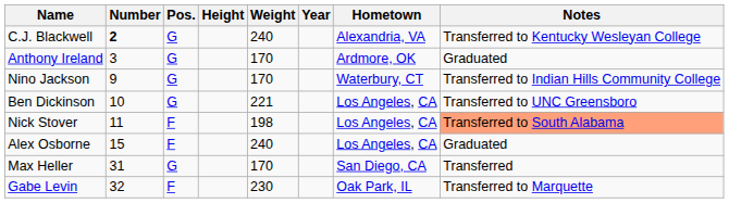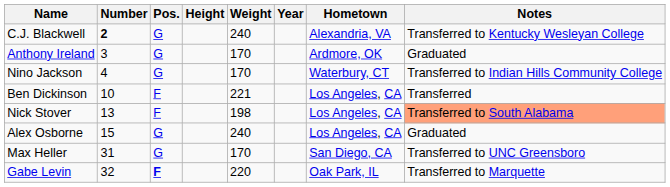 <table class="wikitable sortable" border="1">
 <tr>
 <th>Name</th>
 <th>Number</th>
 <th>Pos.</th>
 <th>Height</th>
 <th>Weight</th>
 <th>Year</th>
 <th>Hometown</th>
 <th class="unsortable">Notes</th>
 </tr>
 <tr>
 <td>C.J. Blackwell</td>
 <td><strong>2</strong></td>
 <td><a href='#'>G</a></td>
 <td></td>
 <td>240</td>
 <td></td>
 <td><a href='#'>Alexandria, VA</a></td>
 <td>Transferred to <a href='#'>Kentucky Wesleyan College</a></td>
 </tr>
 <tr>
 <td><a href='#'>Anthony Ireland</a></td>
 <td>3</td>
 <td><a href='#'>G</a></td>
 <td></td>
 <td>170</td>
 <td></td>
 <td><a href='#'>Ardmore, OK</a></td>
 <td>Graduated</td>
 </tr>
 <tr>
 <td>Nino Jackson</td>
-<td>9</td>
+<td>4</td>
 <td><a href='#'>G</a></td>
 <td></td>
 <td>170</td>
 <td></td>
 <td><a href='#'>Waterbury, CT</a></td>
 <td>Transferred to <a href='#'>Indian Hills Community College</a></td>
 </tr>
 <tr>
 <td>Ben Dickinson</td>
 <td>10</td>
-<td><a href='#'>G</a></td>
+<td><a href='#'>F</a></td>
 <td></td>
 <td>221</td>
 <td></td>
 <td><a href='#'>Los Angeles</a>, <a href='#'>CA</a></td>
-<td>Transferred to <a href='#'>UNC Greensboro</a></td>
+<td>Transferred</td>
 </tr>
 <tr>
 <td>Nick Stover</td>
-<td>11</td>
+<td>13</td>
 <td><a href='#'>F</a></td>
 <td></td>
 <td>198</td>
 <td></td>
 <td><a href='#'>Los Angeles</a>, <a href='#'>CA</a></td>
 <td style="background: lightsalmon;">Transferred to <a href='#'>South Alabama</a></td>
 </tr>
 <tr>
 <td>Alex Osborne</td>
 <td>15</td>
-<td><a href='#'>F</a></td>
+<td><a href='#'>G</a></td>
 <td></td>
 <td>240</td>
 <td></td>
 <td><a href='#'>Los Angeles</a>, <a href='#'>CA</a></td>
 <td>Graduated</td>
 </tr>
 <tr>
 <td>Max Heller</td>
 <td>31</td>
 <td><a href='#'>G</a></td>
 <td></td>
 <td>170</td>
 <td></td>
 <td><a href='#'>San Diego, CA</a></td>
-<td>Transferred</td>
+<td>Transferred to <a href='#'>UNC Greensboro</a></td>
 </tr>
 <tr>
 <td><a href='#'>Gabe Levin</a></td>
 <td>32</td>
-<td><a href='#'>F</a></td>
+<td><strong><a href='#'>F</a></strong></td>
 <td></td>
-<td>230</td>
+<td>220</td>
 <td></td>
 <td><a href='#'>Oak Park, IL</a></td>
 <td>Transferred to <a href='#'>Marquette</a></td>
 </tr>
 </table>
